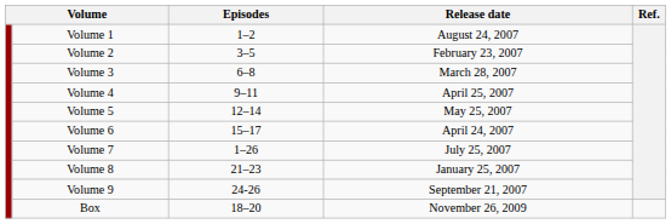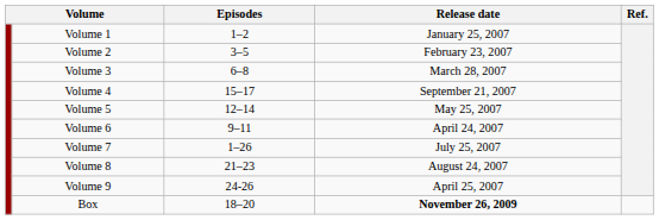 <table class="wikitable" style="text-align: center; width: 98%;">
 <tr>
 <th colspan="2">Volume</th>
 <th>Episodes</th>
 <th>Release date</th>
 <th width="5%">Ref.</th>
 </tr>
 <tr>
 <td rowspan="10" width="1%" style="background: #990000;"></td>
 <td>Volume 1</td>
 <td>1–2</td>
-<td>August 24, 2007</td>
+<td>January 25, 2007</td>
 <th rowspan="9"></th>
 </tr>
 <tr>
 <td>Volume 2</td>
 <td>3–5</td>
 <td>February 23, 2007</td>
 </tr>
 <tr>
 <td>Volume 3</td>
 <td>6–8</td>
 <td>March 28, 2007</td>
 </tr>
 <tr>
 <td>Volume 4</td>
-<td>9–11</td>
-<td>April 25, 2007</td>
+<td>15–17</td>
+<td>September 21, 2007</td>
 </tr>
 <tr>
 <td>Volume 5</td>
 <td>12–14</td>
 <td>May 25, 2007</td>
 </tr>
 <tr>
 <td>Volume 6</td>
-<td>15–17</td>
+<td>9–11</td>
 <td>April 24, 2007</td>
 </tr>
 <tr>
 <td>Volume 7</td>
 <td>1–26</td>
 <td>July 25, 2007</td>
 </tr>
 <tr>
 <td>Volume 8</td>
 <td>21–23</td>
-<td>January 25, 2007</td>
+<td>August 24, 2007</td>
 </tr>
 <tr>
 <td>Volume 9</td>
 <td>24-26</td>
-<td>September 21, 2007</td>
+<td>April 25, 2007</td>
 </tr>
 <tr>
 <td>Box</td>
 <td>18–20</td>
-<td>November 26, 2009</td>
+<td><strong>November 26, 2009</strong></td>
 <td></td>
 </tr>
 </table>
